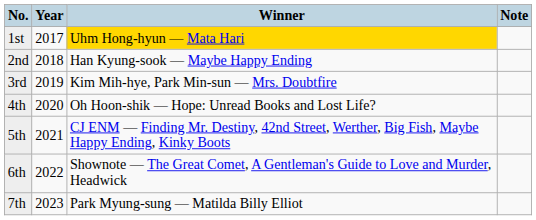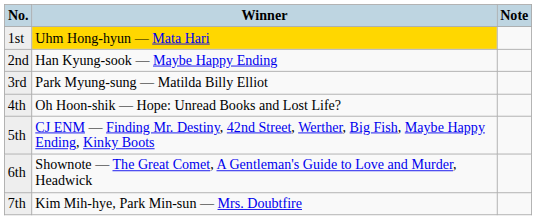 <table class="wikitable" style="width:600px">
 <tr>
 <th style="background:#BED5E1;">No.</th>
-<th style="background:#BED5E1;" width="30">Year</th>
 <th style="background:#BED5E1;">Winner</th>
 <th style="background:#BED5E1;" width="30">Note</th>
 </tr>
 <tr>
 <td style="background:#eeeeee">1st</td>
-<td>2017</td>
 <td style="background: gold;">Uhm Hong-hyun — <a href='#'>Mata Hari</a></td>
 <td></td>
 </tr>
 <tr>
 <td style="background:#eeeeee">2nd</td>
-<td>2018</td>
 <td>Han Kyung-sook — <a href='#'>Maybe Happy Ending</a></td>
 <td></td>
 </tr>
 <tr>
 <td style="background:#eeeeee">3rd</td>
-<td>2019</td>
-<td>Kim Mih-hye, Park Min-sun — <a href='#'>Mrs. Doubtfire</a></td>
+<td>Park Myung-sung — Matilda Billy Elliot</td>
 <td></td>
 </tr>
 <tr>
 <td style="background:#eeeeee">4th</td>
-<td>2020</td>
 <td>Oh Hoon-shik — Hope: Unread Books and Lost Life?</td>
 <td></td>
 </tr>
 <tr>
 <td style="background:#eeeeee">5th</td>
-<td>2021</td>
 <td><a href='#'>CJ ENM</a> — <a href='#'>Finding Mr. Destiny</a>, <a href='#'>42nd Street</a>, <a href='#'>Werther</a>, <a href='#'>Big Fish</a>, <a href='#'>Maybe Happy Ending</a>, <a href='#'>Kinky Boots</a></td>
 <td></td>
 </tr>
 <tr>
 <td style="background:#eeeeee">6th</td>
-<td>2022</td>
 <td>Shownote — <a href='#'>The Great Comet</a>, <a href='#'>A Gentleman's Guide to Love and Murder</a>, Headwick</td>
 <td></td>
 </tr>
 <tr>
 <td style="background:#eeeeee">7th</td>
-<td>2023</td>
-<td>Park Myung-sung — Matilda Billy Elliot</td>
+<td>Kim Mih-hye, Park Min-sun — <a href='#'>Mrs. Doubtfire</a></td>
 <td></td>
 </tr>
 </table>
